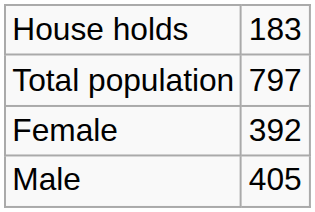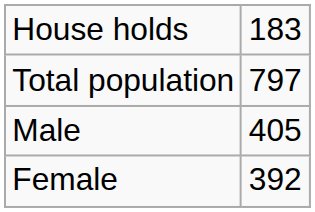 <table class="wikitable">
 <tr>
 <td>House holds</td>
 <td>183</td>
 </tr>
 <tr>
 <td>Total population</td>
 <td>797</td>
 </tr>
 <tr>
+<td>Male</td>
+<td>405</td>
+</tr>
+<tr>
 <td>Female</td>
 <td>392</td>
 </tr>
-<tr>
-<td>Male</td>
-<td>405</td>
-</tr>
 </table>
